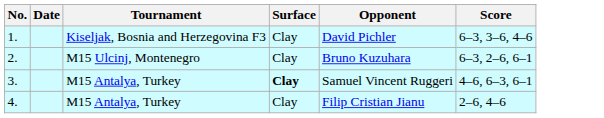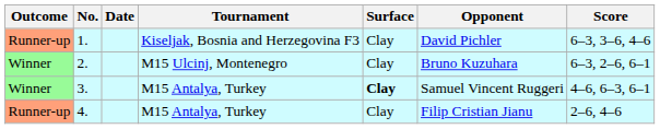 <table class="sortable wikitable" style=font-size:97%>
 <tr>
+<th>Outcome</th>
 <th>No.</th>
 <th>Date</th>
 <th>Tournament</th>
 <th>Surface</th>
 <th>Opponent</th>
 <th>Score</th>
 </tr>
 <tr style="background:#cffcff;">
+<td bgcolor=FFA07A>Runner-up</td>
 <td>1.</td>
 <td></td>
 <td> <a href='#'>Kiseljak</a>, Bosnia and Herzegovina F3</td>
 <td>Clay</td>
 <td> <a href='#'>David Pichler</a></td>
 <td>6–3, 3–6, 4–6</td>
 </tr>
 <tr style="background:#cffcff;">
+<td bgcolor=98FB98>Winner</td>
 <td>2.</td>
 <td></td>
 <td> M15 <a href='#'>Ulcinj</a>, Montenegro</td>
 <td>Clay</td>
 <td> <a href='#'>Bruno Kuzuhara</a></td>
 <td>6–3, 2–6, 6–1</td>
 </tr>
 <tr style="background:#cffcff;">
+<td bgcolor=98FB98>Winner</td>
 <td>3.</td>
 <td></td>
 <td> M15 <a href='#'>Antalya</a>, Turkey</td>
 <td><strong>Clay</strong></td>
 <td> Samuel Vincent Ruggeri</td>
 <td>4–6, 6–3, 6–1</td>
 </tr>
 <tr style="background:#cffcff;">
+<td bgcolor=FFA07A>Runner-up</td>
 <td>4.</td>
 <td></td>
 <td> M15 <a href='#'>Antalya</a>, Turkey</td>
 <td>Clay</td>
 <td> <a href='#'>Filip Cristian Jianu</a></td>
 <td>2–6, 4–6</td>
 </tr>
 </table>
